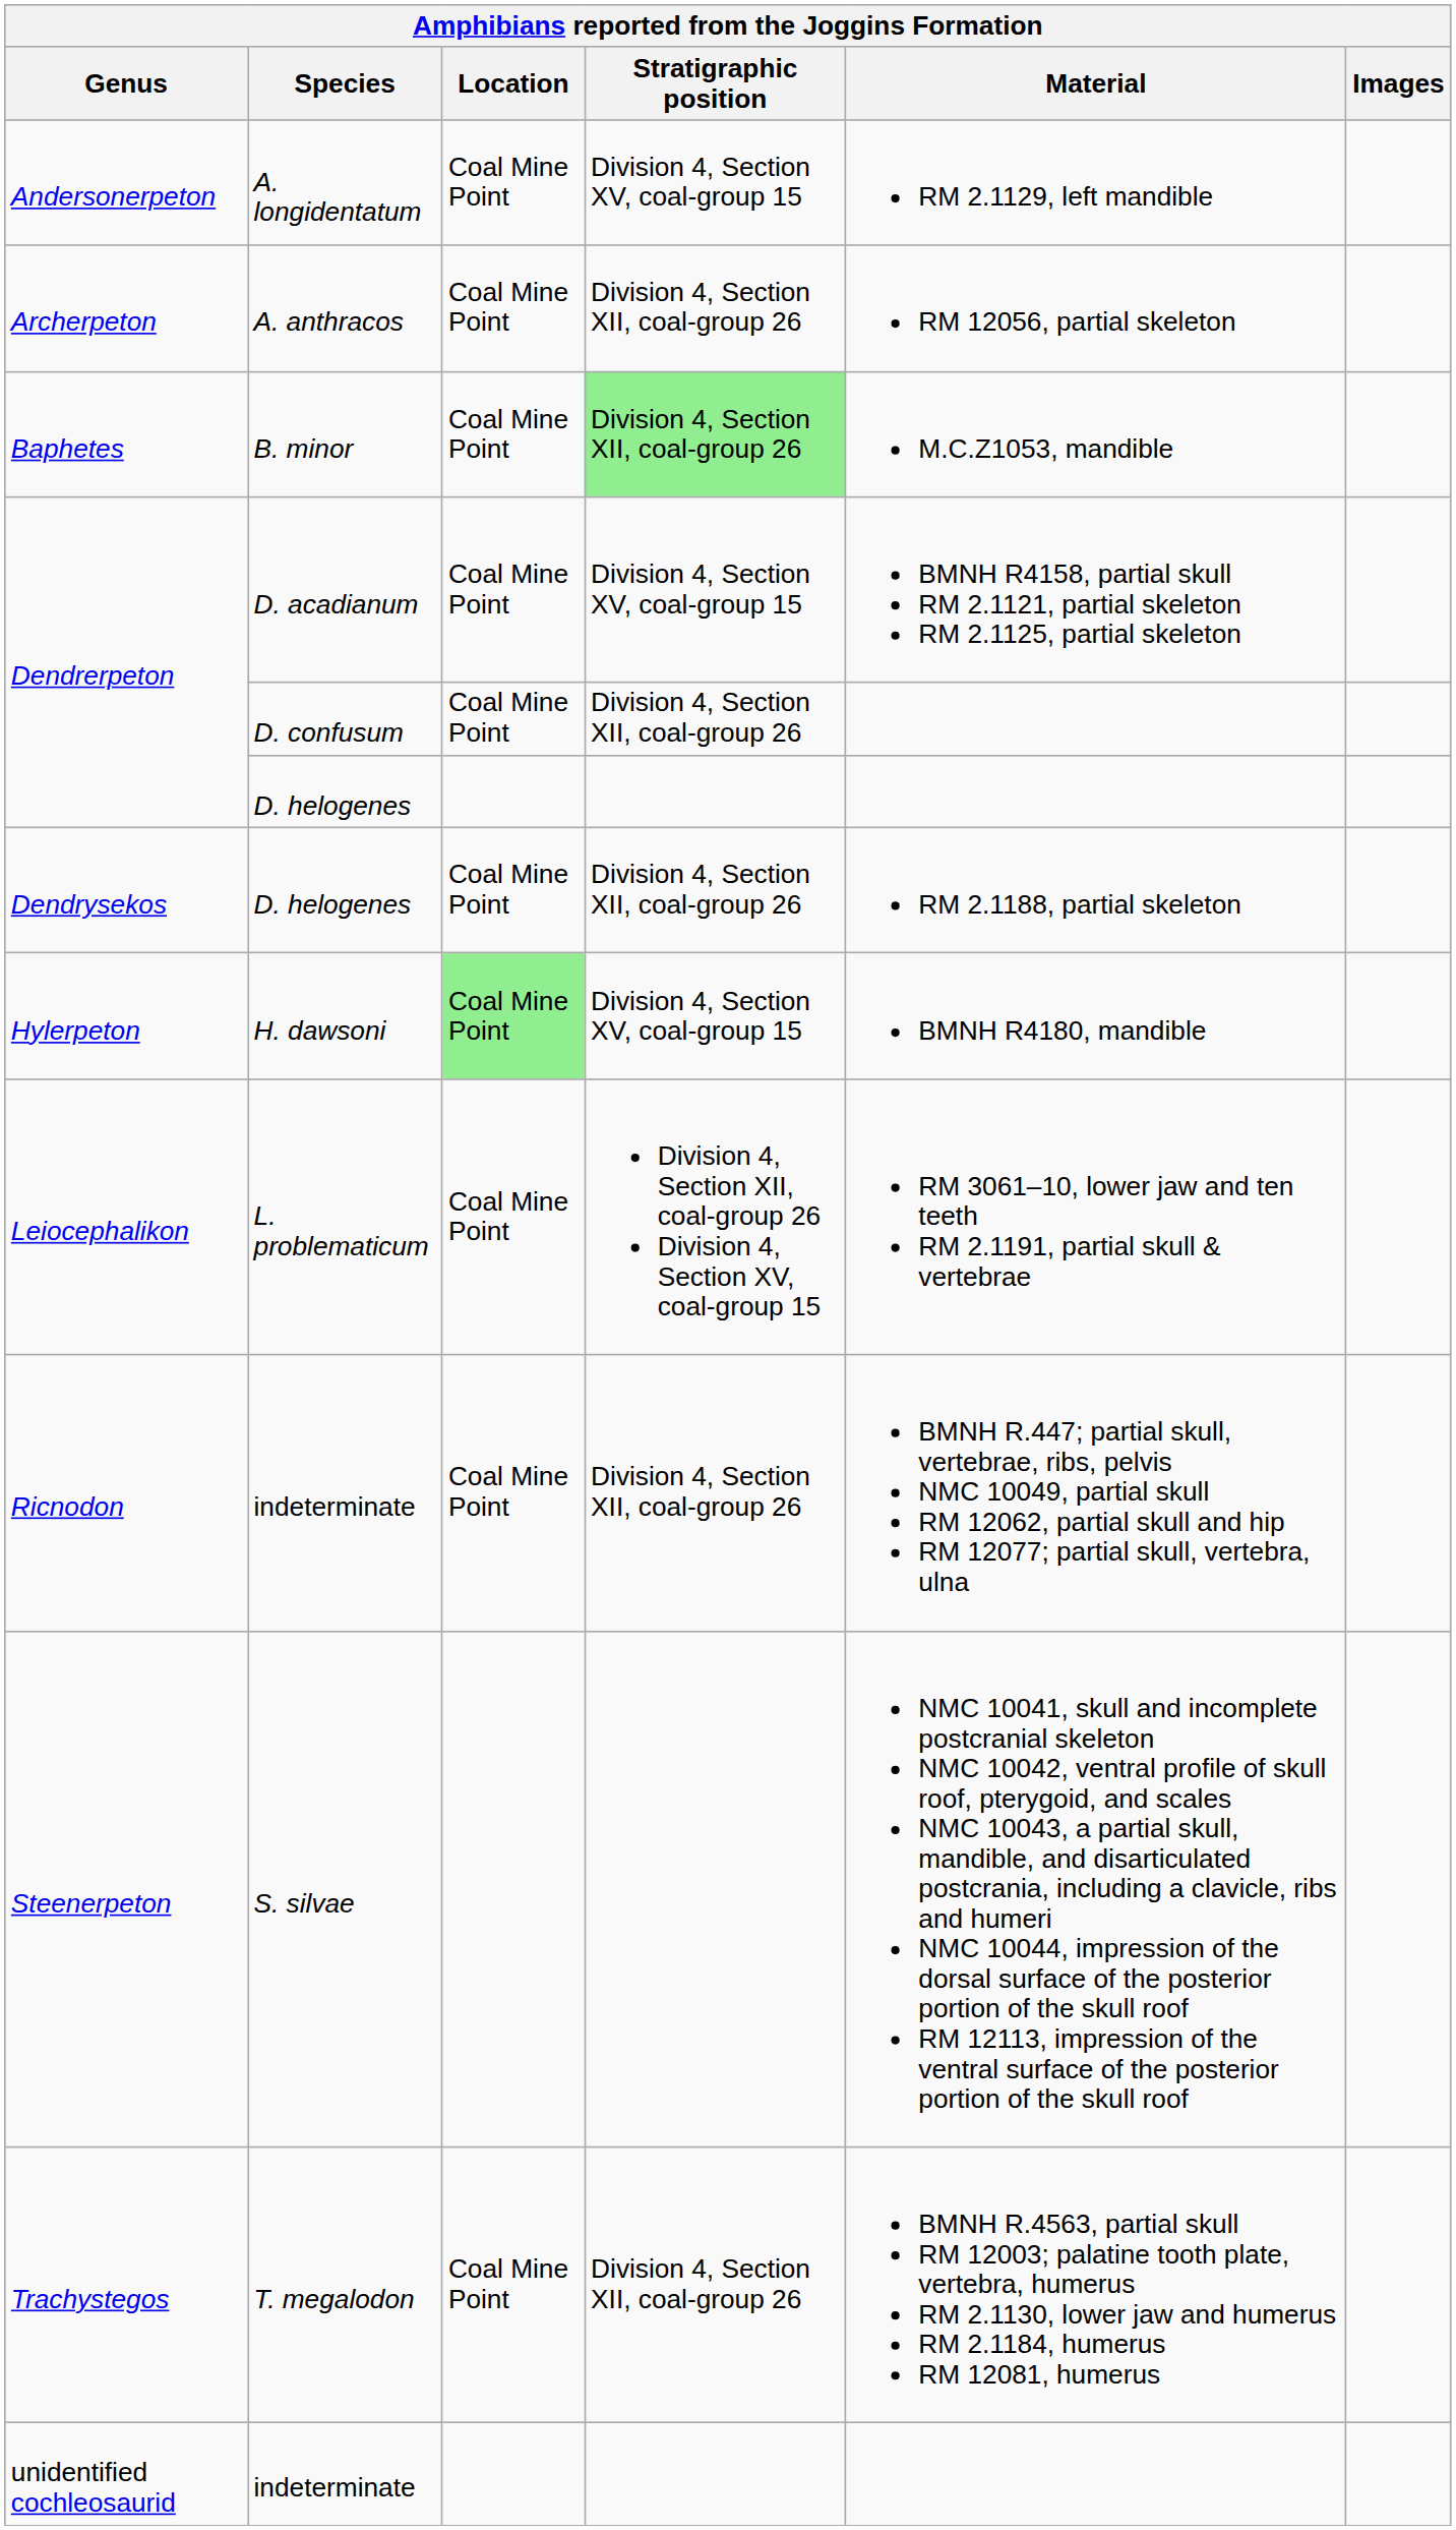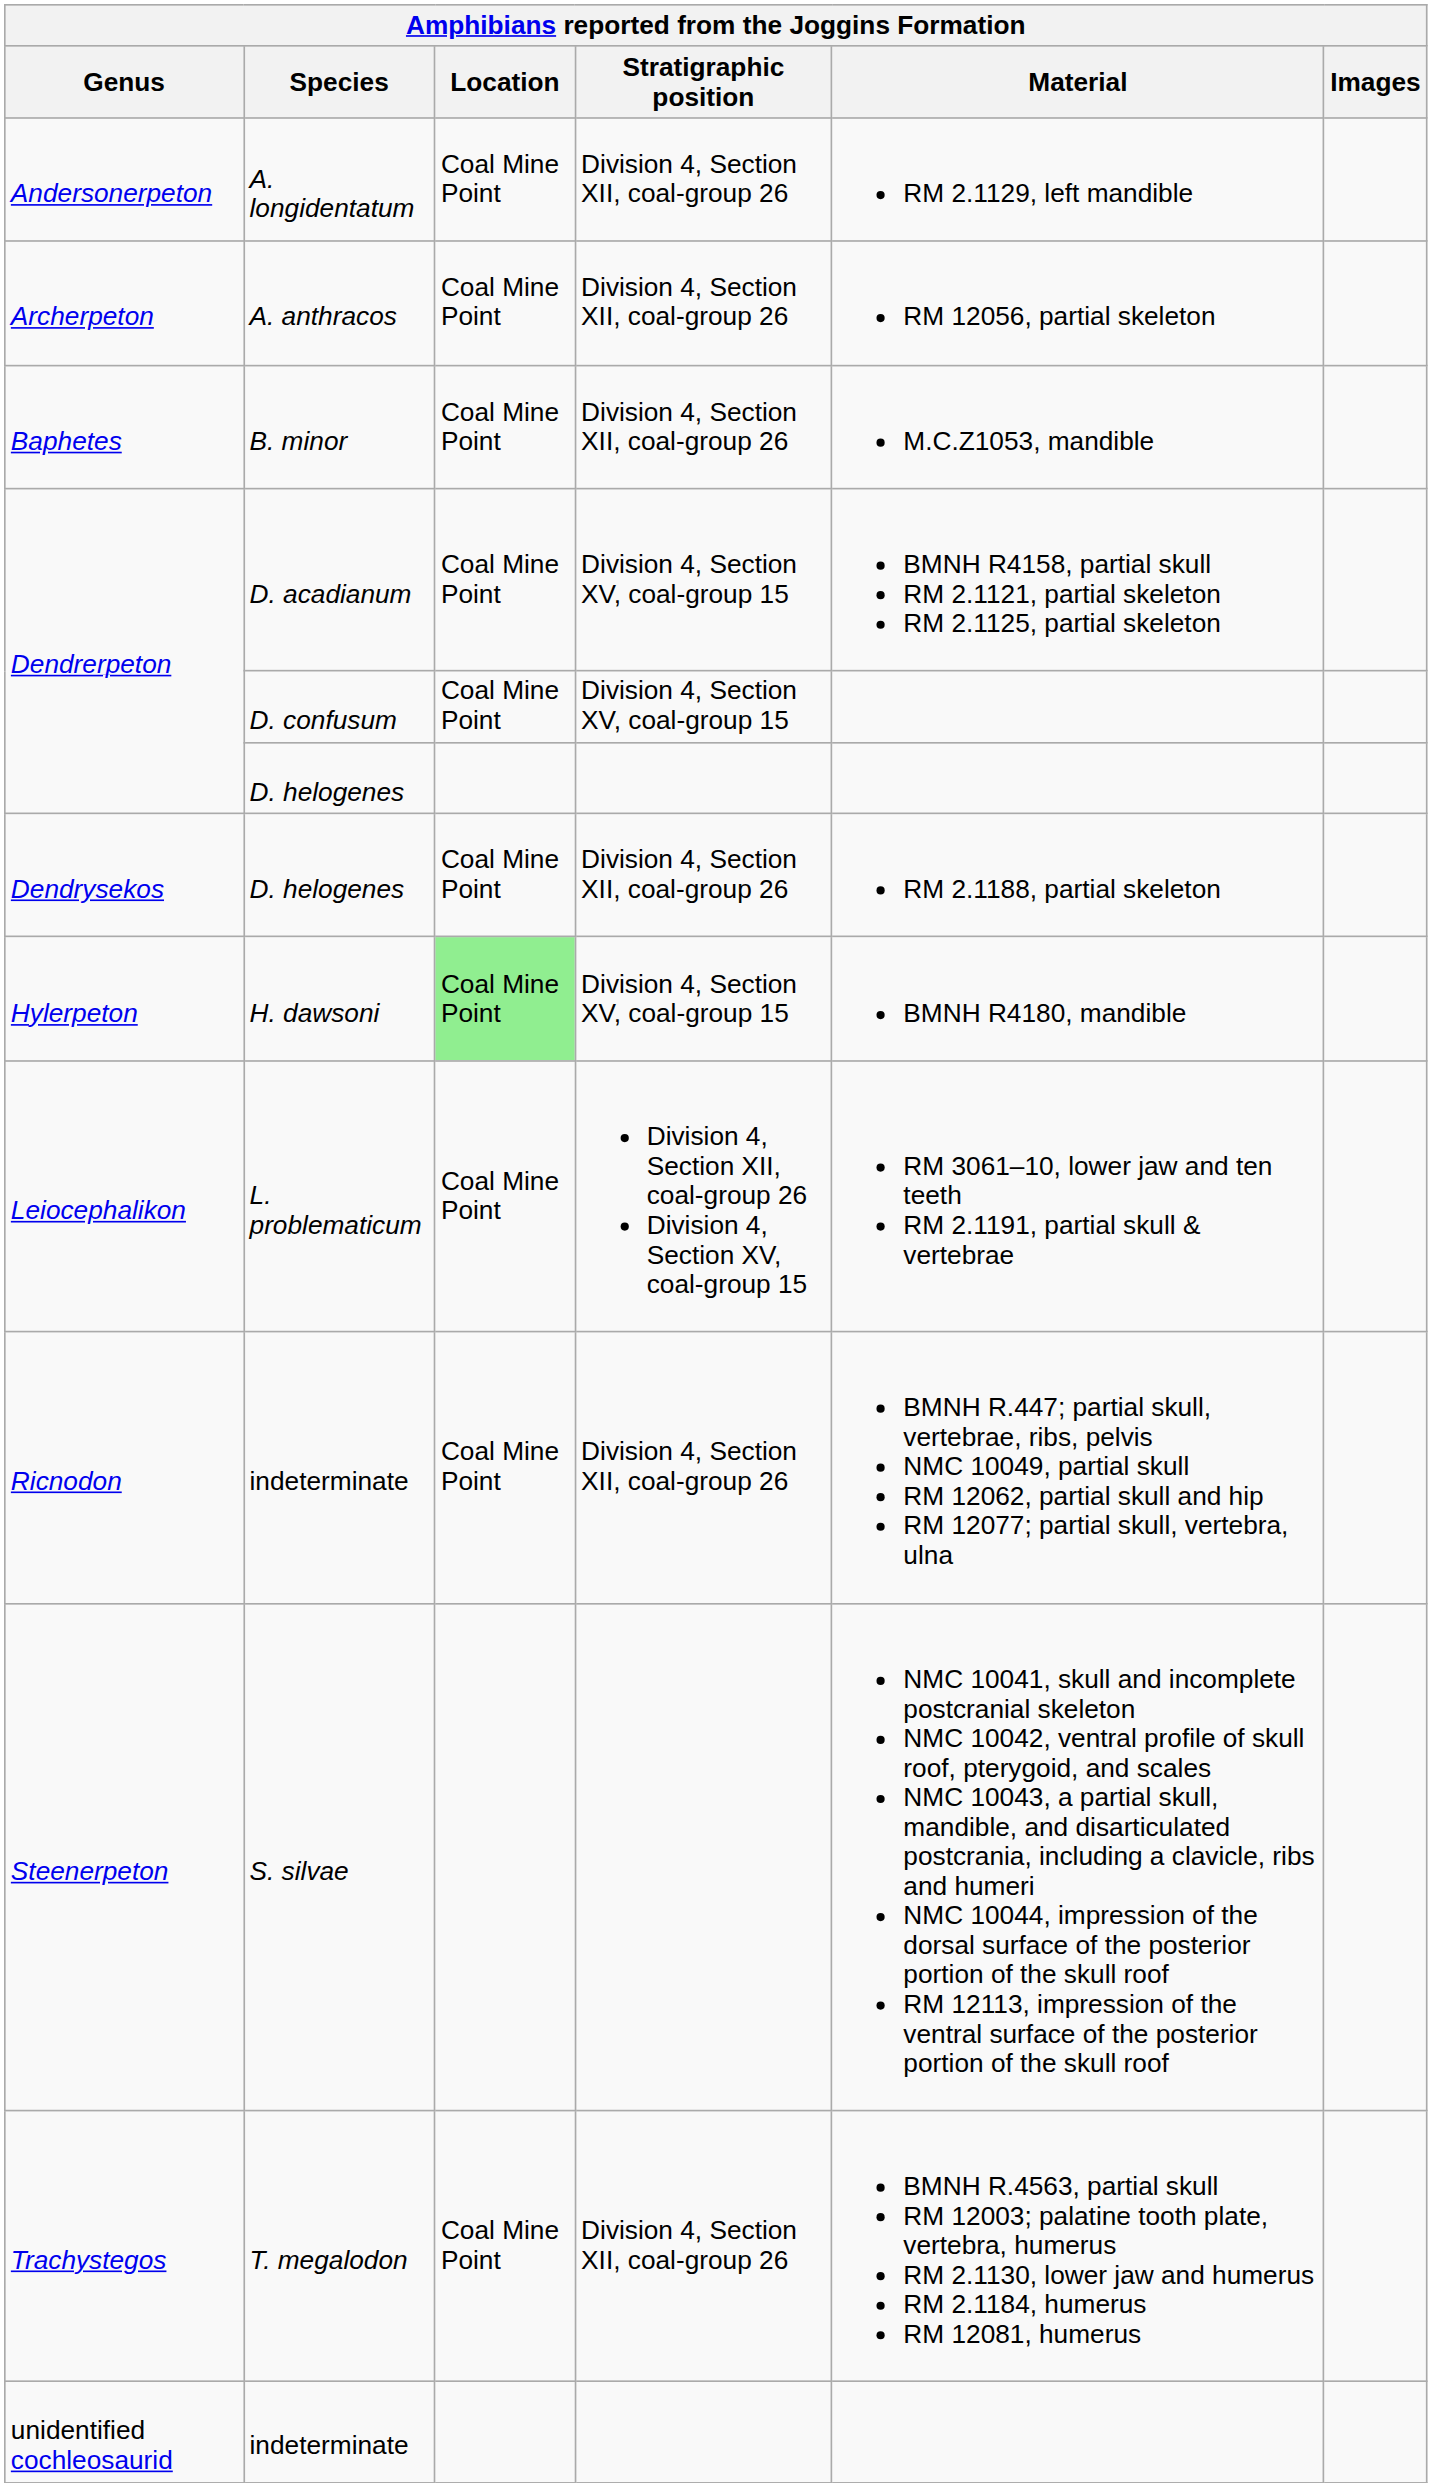 <table class="wikitable sortable mw-collapsible">
 <tr>
 <th colspan="7" style="text-align:center;"><strong><a href='#'>Amphibians</a> reported from the Joggins Formation</strong></th>
 </tr>
 <tr>
 <th>Genus</th>
 <th>Species</th>
 <th>Location</th>
 <th>Stratigraphic position</th>
 <th>Material</th>
 <th>Images</th>
 </tr>
 <tr>
 <td rowspan="1"><br><em><a href='#'>Andersonerpeton</a></em></td>
 <td><br><em>A. longidentatum</em></td>
 <td>Coal Mine Point</td>
-<td>Division 4, Section XV, coal-group 15</td>
+<td>Division 4, Section XII, coal-group 26</td>
 <td><br><ul><li>RM 2.1129, left mandible</li></ul></td>
 <td></td>
 </tr>
 <tr>
 <td rowspan="1"><br><em><a href='#'>Archerpeton</a></em></td>
 <td><br><em>A. anthracos</em></td>
 <td>Coal Mine Point</td>
 <td>Division 4, Section XII, coal-group 26</td>
 <td><br><ul><li>RM 12056, partial skeleton</li></ul></td>
 <td></td>
 </tr>
 <tr>
 <td rowspan="1"><br><em><a href='#'>Baphetes</a></em></td>
 <td><br><em>B. minor</em></td>
 <td>Coal Mine Point</td>
-<td style="background: lightgreen;">Division 4, Section XII, coal-group 26</td>
+<td>Division 4, Section XII, coal-group 26</td>
 <td><br><ul><li>M.C.Z1053, mandible</li></ul></td>
 <td></td>
 </tr>
 <tr>
 <td rowspan="3"><br><em><a href='#'>Dendrerpeton</a></em></td>
 <td><br><em>D. acadianum</em></td>
 <td>Coal Mine Point</td>
 <td>Division 4, Section XV, coal-group 15</td>
 <td><br><ul><li>BMNH R4158, partial skull</li><li>RM 2.1121, partial skeleton</li><li>RM 2.1125, partial skeleton</li></ul></td>
 <td></td>
 </tr>
 <tr>
 <td><br><em>D. confusum</em></td>
 <td>Coal Mine Point</td>
-<td>Division 4, Section XII, coal-group 26</td>
+<td>Division 4, Section XV, coal-group 15</td>
 <td></td>
 <td></td>
 </tr>
 <tr>
 <td><br><em>D. helogenes</em></td>
 <td></td>
 <td></td>
 <td></td>
 <td></td>
 </tr>
 <tr>
 <td rowspan="1"><br><em><a href='#'>Dendrysekos</a></em></td>
 <td><br><em>D. helogenes</em></td>
 <td>Coal Mine Point</td>
 <td>Division 4, Section XII, coal-group 26</td>
 <td><br><ul><li>RM 2.1188, partial skeleton</li></ul></td>
 <td></td>
 </tr>
 <tr>
 <td rowspan="1"><br><em><a href='#'>Hylerpeton</a></em></td>
 <td><br><em>H. dawsoni</em></td>
 <td style="background: lightgreen;">Coal Mine Point</td>
 <td>Division 4, Section XV, coal-group 15</td>
 <td><br><ul><li>BMNH R4180, mandible</li></ul></td>
 <td></td>
 </tr>
 <tr>
 <td rowspan="1"><br><em><a href='#'>Leiocephalikon</a></em></td>
 <td><br><em>L. problematicum</em></td>
 <td>Coal Mine Point</td>
 <td><br><ul><li>Division 4, Section XII, coal-group 26</li><li>Division 4, Section XV, coal-group 15</li></ul></td>
 <td><br><ul><li>RM 3061–10, lower jaw and ten teeth</li><li>RM 2.1191, partial skull & vertebrae</li></ul></td>
 <td></td>
 </tr>
 <tr>
 <td rowspan="1"><br><em><a href='#'>Ricnodon</a></em></td>
 <td><br>indeterminate</td>
 <td>Coal Mine Point</td>
 <td>Division 4, Section XII, coal-group 26</td>
 <td><br><ul><li>BMNH R.447; partial skull, vertebrae, ribs, pelvis</li><li>NMC 10049, partial skull</li><li>RM 12062, partial skull and hip</li><li>RM 12077; partial skull, vertebra, ulna</li></ul></td>
 <td></td>
 </tr>
 <tr>
 <td rowspan="1"><br><em><a href='#'>Steenerpeton</a></em></td>
 <td><br><em>S. silvae</em></td>
 <td></td>
 <td></td>
 <td><br><ul><li>NMC 10041, skull and incomplete postcranial skeleton</li><li>NMC 10042, ventral profile of skull roof, pterygoid, and scales</li><li>NMC 10043, a partial skull, mandible, and disarticulated postcrania, including a clavicle, ribs and humeri</li><li>NMC 10044, impression of the dorsal surface of the posterior portion of the skull roof</li><li>RM 12113, impression of the ventral surface of the posterior portion of the skull roof</li></ul></td>
 <td></td>
 </tr>
 <tr>
 <td rowspan="1"><br><em><a href='#'>Trachystegos</a></em></td>
 <td><br><em>T. megalodon</em></td>
 <td>Coal Mine Point</td>
 <td>Division 4, Section XII, coal-group 26</td>
 <td><br><ul><li>BMNH R.4563, partial skull</li><li>RM 12003; palatine tooth plate, vertebra, humerus</li><li>RM 2.1130, lower jaw and humerus</li><li>RM 2.1184, humerus</li><li>RM 12081, humerus</li></ul></td>
 <td></td>
 </tr>
 <tr>
 <td rowspan="1"><br>unidentified <a href='#'>cochleosaurid</a></td>
 <td><br>indeterminate</td>
 <td></td>
 <td></td>
 <td></td>
 <td></td>
 </tr>
 </table>
